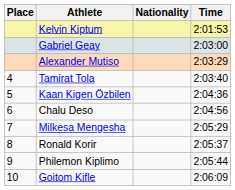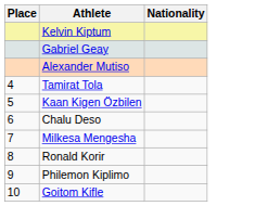 <table class="wikitable sortable">
 <tr>
 <th scope="col">Place</th>
 <th scope="col">Athlete</th>
 <th scope="col">Nationality</th>
-<th scope="col">Time</th>
 </tr>
 <tr bgcolor="#F7F6A8">
 <td></td>
 <td><a href='#'>Kelvin Kiptum</a></td>
 <td></td>
-<td>2:01:53 </td>
 </tr>
 <tr bgcolor="#DCE5E5">
 <td></td>
 <td><a href='#'>Gabriel Geay</a></td>
 <td></td>
-<td>2:03:00</td>
 </tr>
 <tr bgcolor="#FFDAB9">
 <td></td>
 <td><a href='#'>Alexander Mutiso</a></td>
 <td></td>
-<td>2:03:29</td>
 </tr>
 <tr>
 <td>4</td>
 <td><a href='#'>Tamirat Tola</a></td>
 <td></td>
-<td>2:03:40</td>
 </tr>
 <tr>
 <td>5</td>
 <td><a href='#'>Kaan Kigen Özbilen</a></td>
 <td></td>
-<td>2:04:36</td>
 </tr>
 <tr>
 <td>6</td>
 <td>Chalu Deso</td>
 <td></td>
-<td>2:04:56</td>
 </tr>
 <tr>
 <td>7</td>
 <td><a href='#'>Milkesa Mengesha</a></td>
 <td></td>
-<td>2:05:29</td>
 </tr>
 <tr>
 <td>8</td>
 <td>Ronald Korir</td>
 <td></td>
-<td>2:05:37</td>
 </tr>
 <tr>
 <td>9</td>
 <td>Philemon Kiplimo</td>
 <td></td>
-<td>2:05:44</td>
 </tr>
 <tr>
 <td>10</td>
 <td><a href='#'>Goitom Kifle</a></td>
 <td></td>
-<td>2:06:09</td>
 </tr>
 </table>
